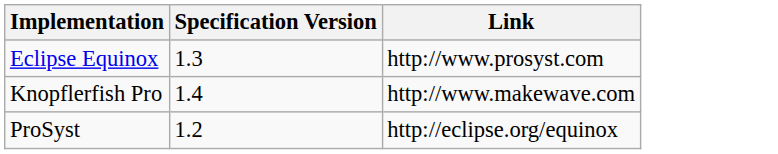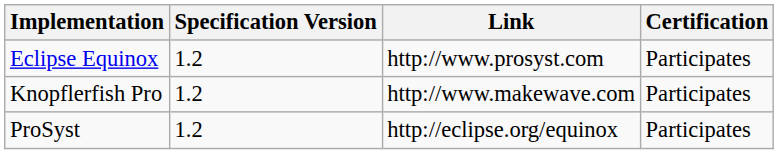 <table class="wikitable sortable">
 <tr>
 <th>Implementation</th>
 <th>Specification Version</th>
 <th>Link</th>
+<th>Certification</th>
 </tr>
 <tr>
 <td><a href='#'>Eclipse Equinox</a></td>
-<td>1.3</td>
+<td>1.2</td>
 <td>http://www.prosyst.com</td>
+<td>Participates</td>
 </tr>
 <tr>
 <td>Knopflerfish Pro</td>
-<td>1.4</td>
+<td>1.2</td>
 <td>http://www.makewave.com</td>
+<td>Participates</td>
 </tr>
 <tr>
 <td>ProSyst</td>
 <td>1.2</td>
 <td>http://eclipse.org/equinox</td>
+<td>Participates</td>
 </tr>
 </table>
